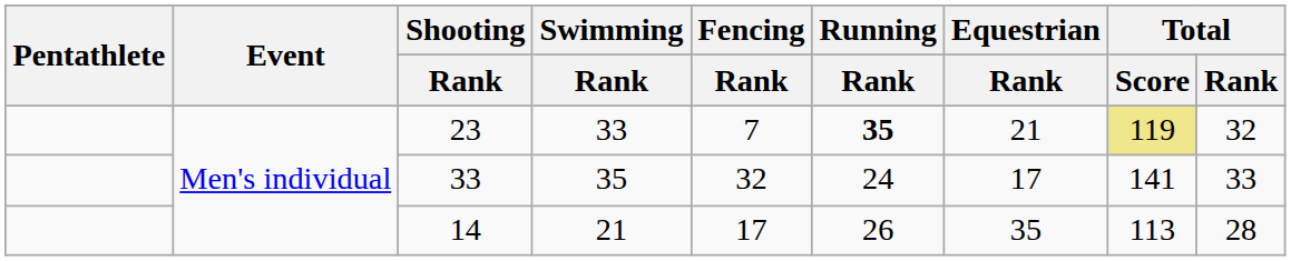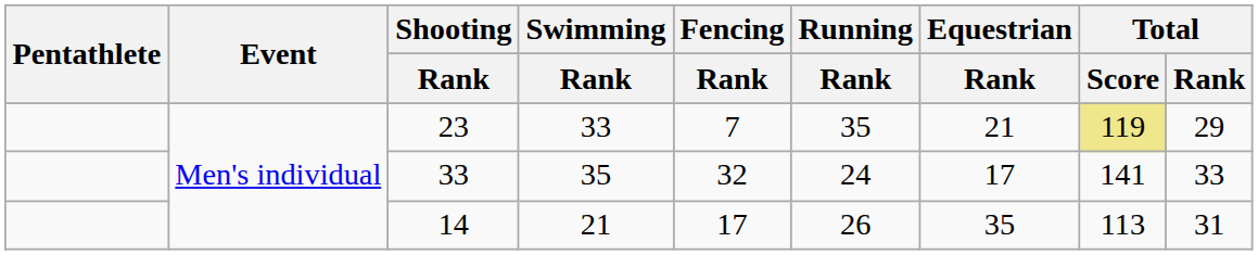 <table class="wikitable sortable" style="text-align:center">
 <tr>
 <th rowspan=2>Pentathlete</th>
 <th rowspan=2>Event</th>
 <th>Shooting</th>
 <th>Swimming</th>
 <th>Fencing</th>
 <th>Running</th>
 <th>Equestrian</th>
 <th colspan=2>Total</th>
 </tr>
 <tr>
 <th>Rank</th>
 <th>Rank</th>
 <th>Rank</th>
 <th>Rank</th>
 <th>Rank</th>
 <th>Score</th>
 <th>Rank</th>
 </tr>
 <tr>
 <td align=left></td>
 <td align=left rowspan=3><a href='#'>Men's individual</a></td>
 <td>23</td>
 <td>33</td>
 <td>7</td>
-<td><strong>35</strong></td>
+<td>35</td>
 <td>21</td>
 <td style="background: khaki;">119</td>
-<td>32</td>
+<td>29</td>
 </tr>
 <tr>
 <td align=left></td>
 <td>33</td>
 <td>35</td>
 <td>32</td>
 <td>24</td>
 <td>17</td>
 <td>141</td>
 <td>33</td>
 </tr>
 <tr>
 <td align=left></td>
 <td>14</td>
 <td>21</td>
 <td>17</td>
 <td>26</td>
 <td>35</td>
 <td>113</td>
-<td>28</td>
+<td>31</td>
 </tr>
 </table>
